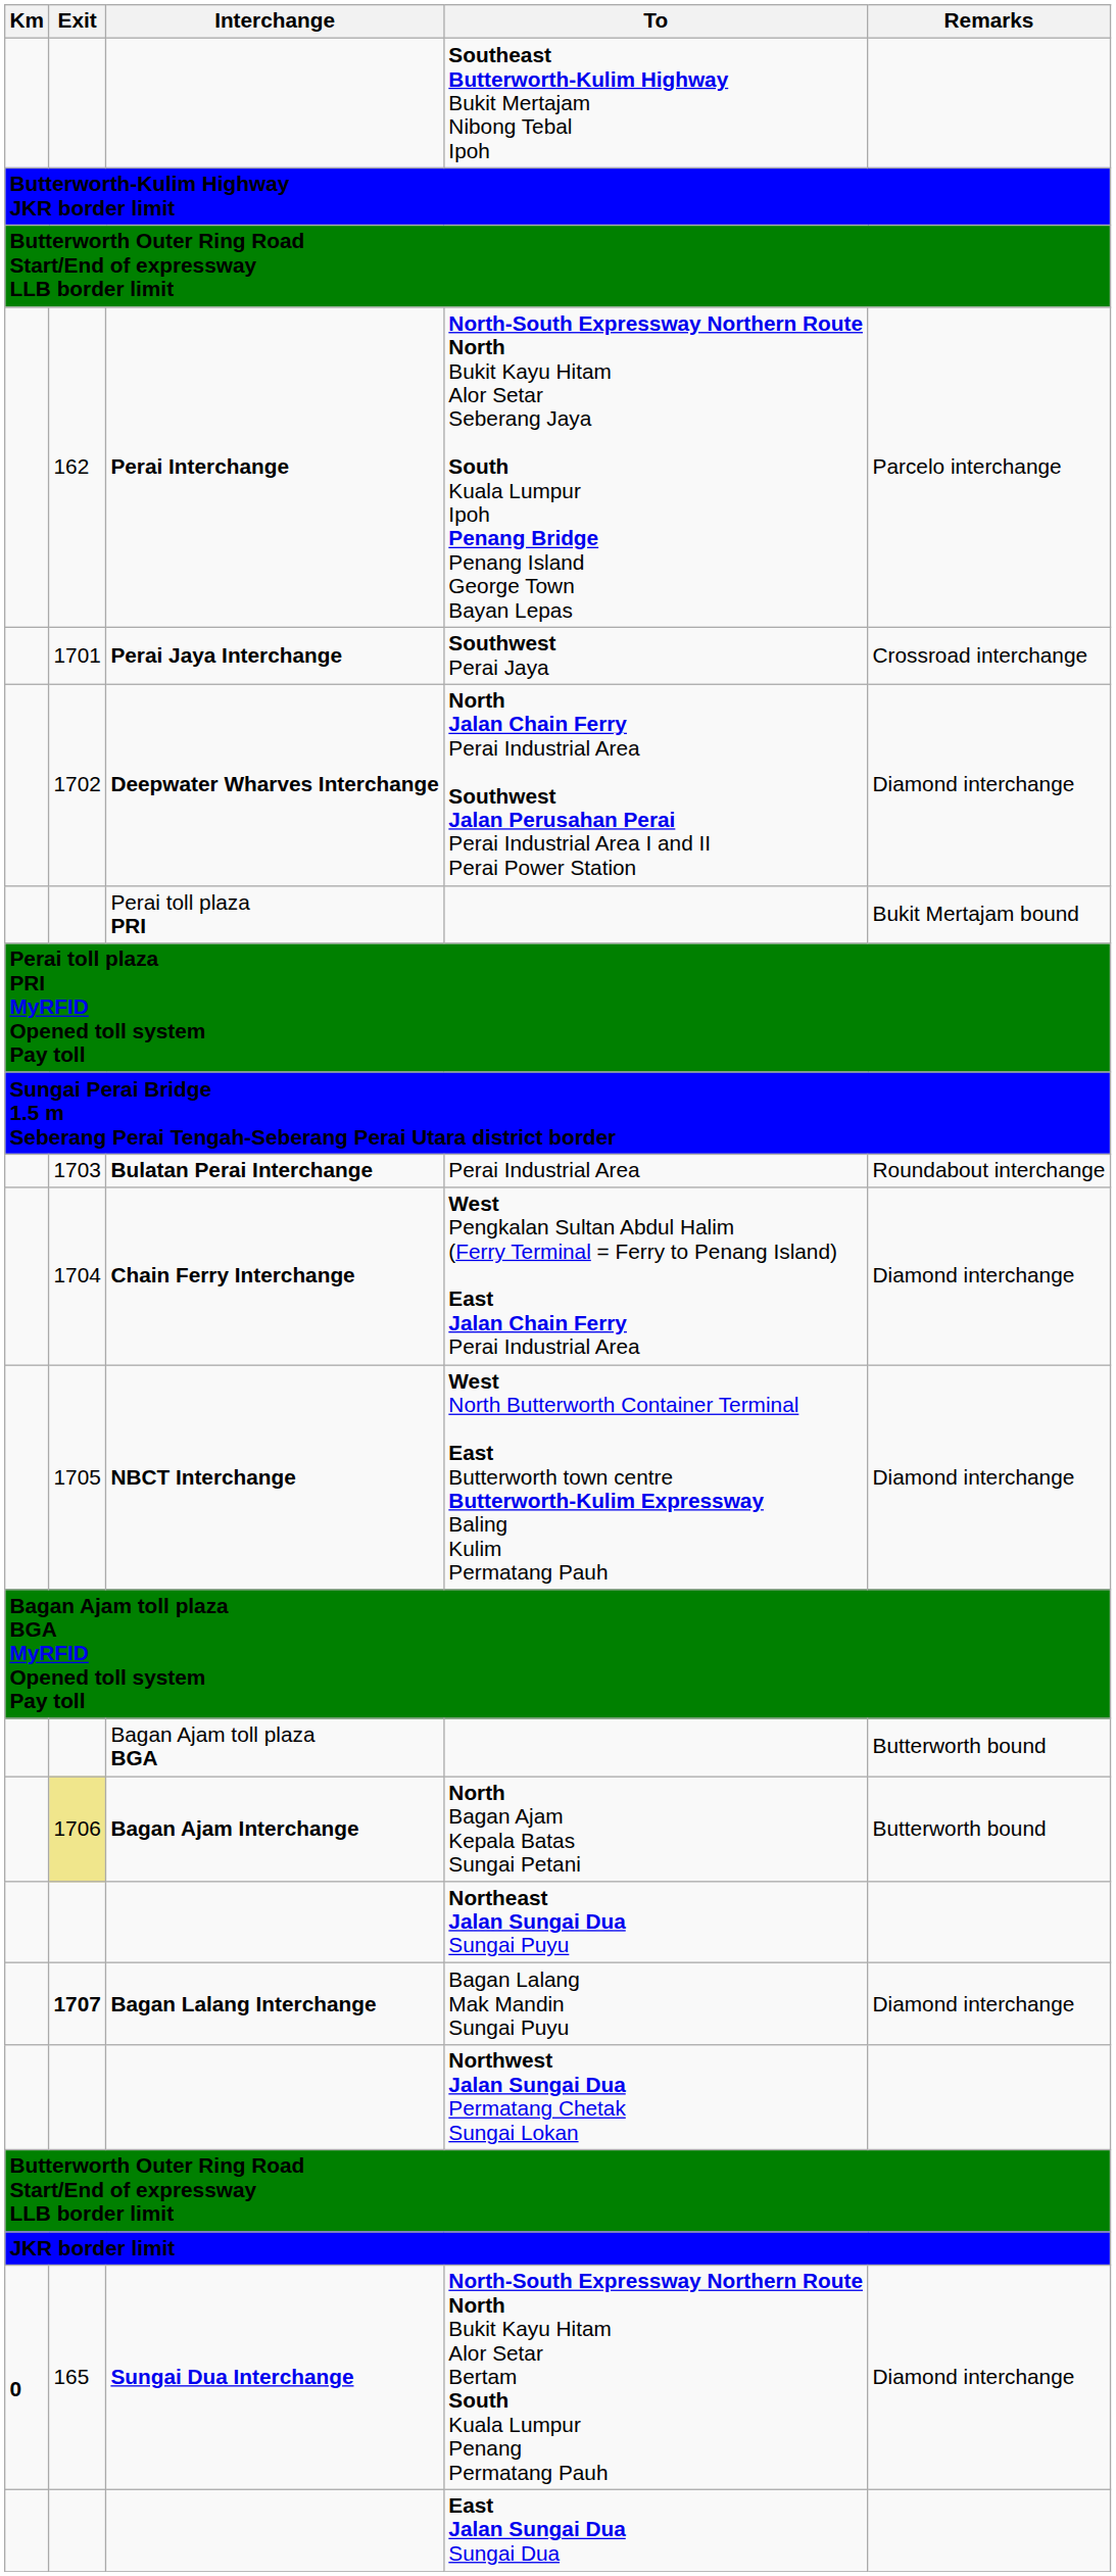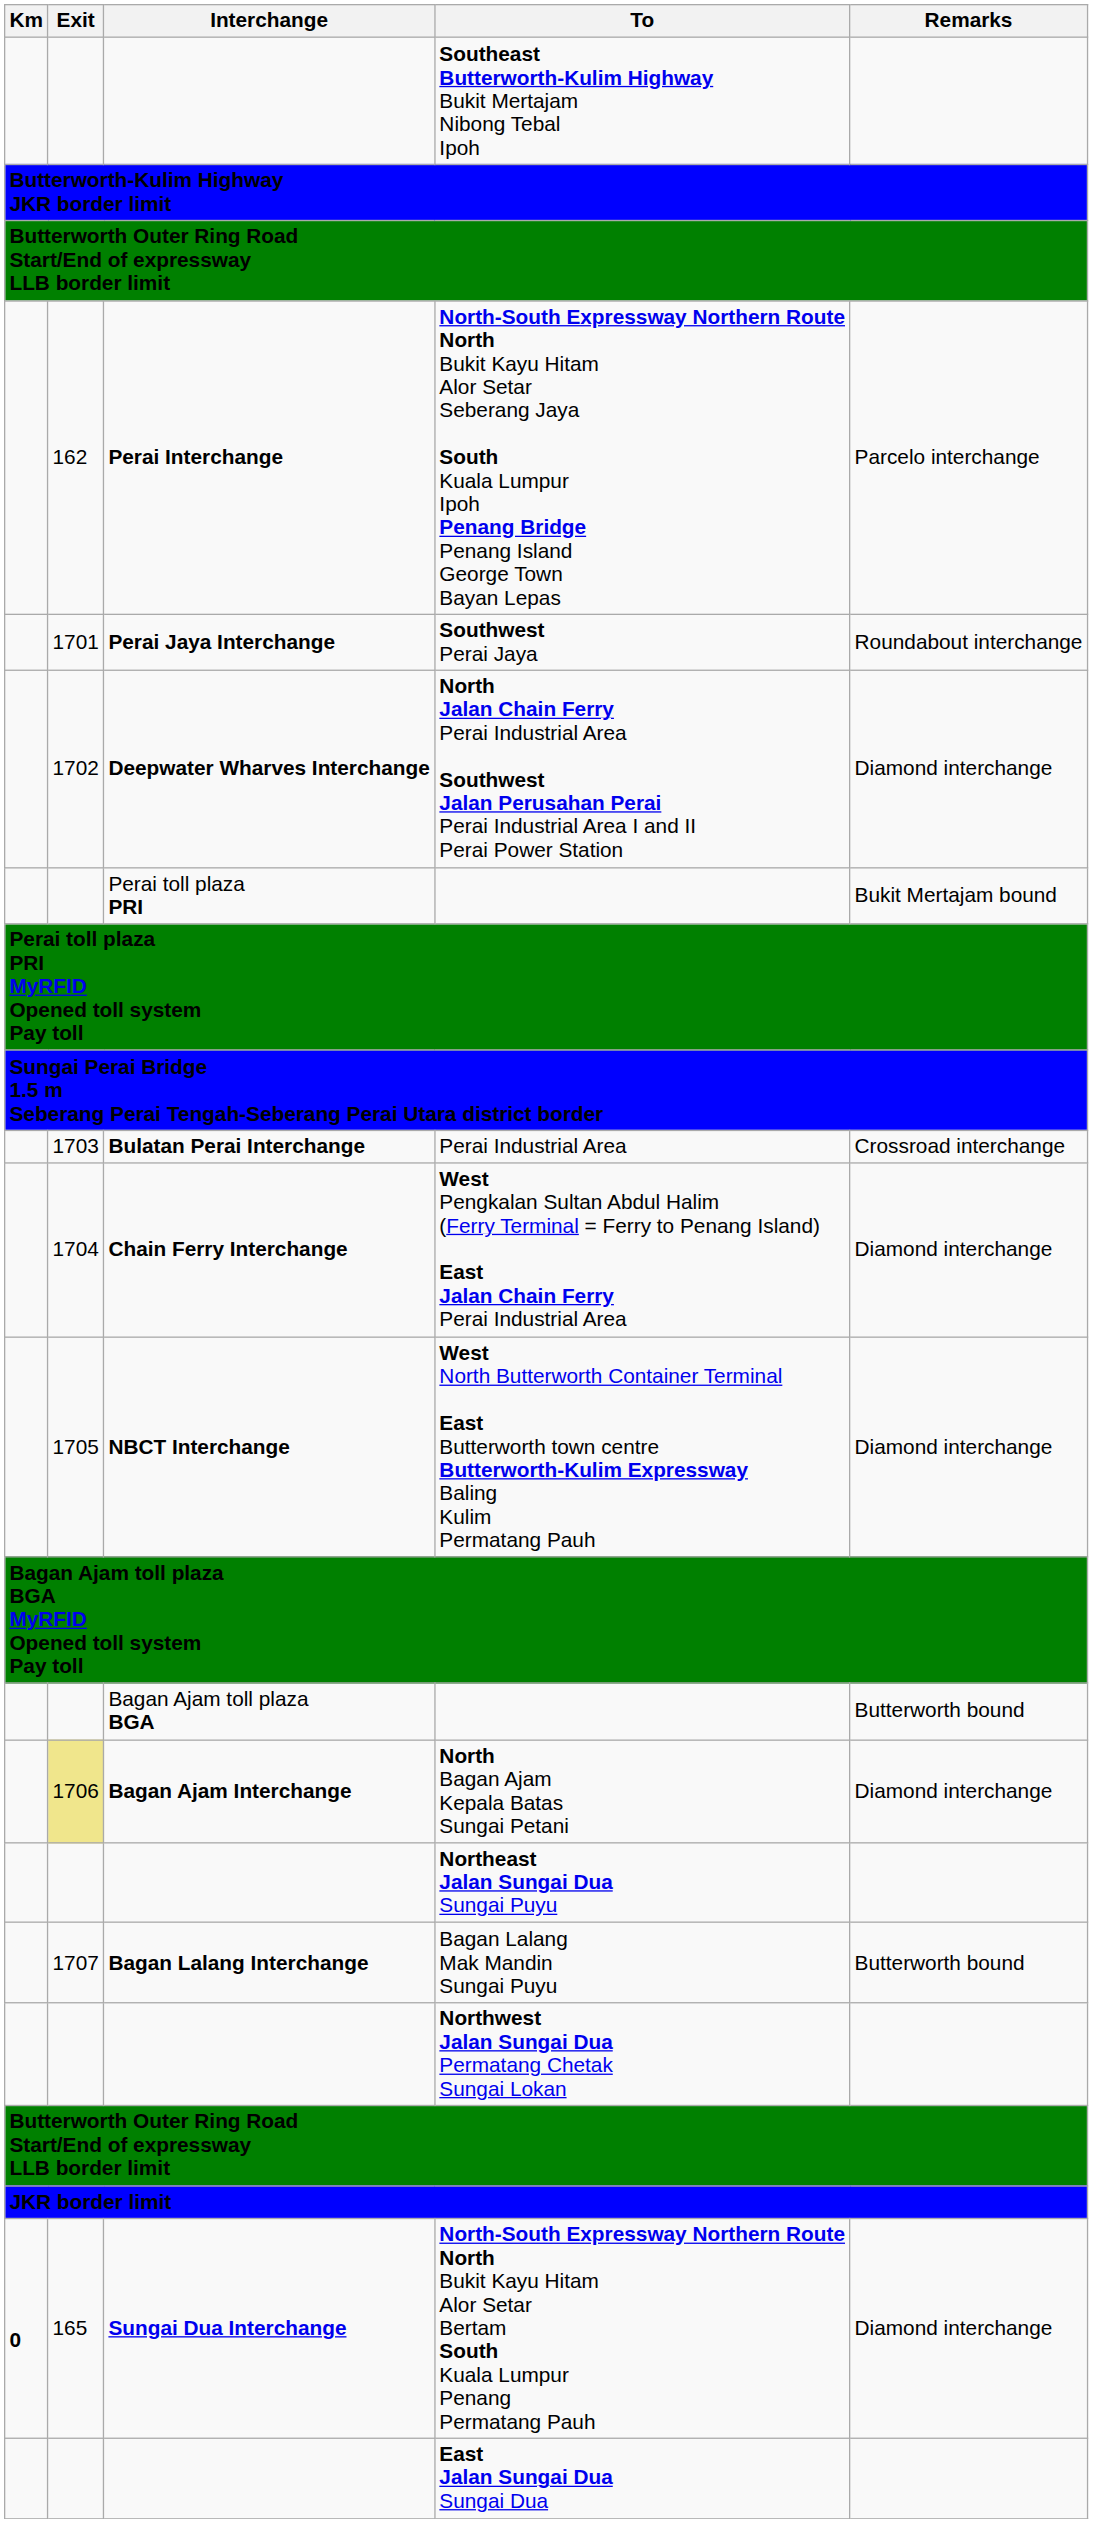 <table class=wikitable>
 <tr>
 <th>Km</th>
 <th>Exit</th>
 <th>Interchange</th>
 <th>To</th>
 <th>Remarks</th>
 </tr>
 <tr>
 <td></td>
 <td></td>
 <td></td>
 <td><strong>Southeast</strong><br> <strong><a href='#'>Butterworth-Kulim Highway</a></strong><br> Bukit Mertajam<br> Nibong Tebal<br> Ipoh</td>
 <td></td>
 </tr>
 <tr>
 <td style="width:600px" colspan="6" style="text-align:center" bgcolor="blue"><strong><span> Butterworth-Kulim Highway<br>JKR border limit</span></strong></td>
 </tr>
 <tr>
 <td style="width:600px" colspan="6" style="text-align:center" bgcolor="green"><strong><span> Butterworth Outer Ring Road<br>Start/End of expressway<br>LLB border limit</span></strong></td>
 </tr>
 <tr>
 <td></td>
 <td>162</td>
 <td><strong>Perai Interchange</strong></td>
 <td>  <strong><a href='#'>North-South Expressway Northern Route</a></strong><br><strong>North</strong><br>Bukit Kayu Hitam<br>Alor Setar<br>Seberang Jaya<br><br><strong>South</strong><br>Kuala Lumpur<br>Ipoh<br> <strong><a href='#'>Penang Bridge</a></strong><br>Penang Island<br>George Town<br>Bayan Lepas</td>
 <td>Parcelo interchange</td>
 </tr>
 <tr>
 <td></td>
 <td>1701</td>
 <td><strong>Perai Jaya Interchange</strong></td>
 <td><strong>Southwest</strong><br>Perai Jaya</td>
-<td>Crossroad interchange</td>
+<td>Roundabout interchange</td>
 </tr>
 <tr>
 <td></td>
 <td>1702</td>
 <td><strong>Deepwater Wharves Interchange</strong></td>
 <td><strong>North</strong><br> <strong><a href='#'>Jalan Chain Ferry</a></strong><br>Perai Industrial Area<br><br><strong>Southwest</strong><br> <strong><a href='#'>Jalan Perusahan Perai</a></strong><br>Perai Industrial Area I and II<br>Perai Power Station</td>
 <td>Diamond interchange</td>
 </tr>
 <tr>
 <td></td>
 <td></td>
 <td> Perai toll plaza<br><strong>PRI</strong></td>
 <td></td>
 <td>Bukit Mertajam bound</td>
 </tr>
 <tr>
 <td style="width:600px" colspan="6" style="text-align:center" bgcolor="green"><strong><span>Perai toll plaza<br>PRI<br>  <a href='#'><span>My</span><span>RFID</span></a>  <br>Opened toll system<br>Pay toll</span></strong></td>
 </tr>
 <tr>
 <td style="width:600px" colspan="6" style="text-align:center" bgcolor="blue"><strong><span>Sungai Perai Bridge<br>1.5 m<br>Seberang Perai Tengah-Seberang Perai Utara district border</span></strong></td>
 </tr>
 <tr>
 <td></td>
 <td>1703</td>
 <td><strong>Bulatan Perai Interchange</strong></td>
 <td>Perai Industrial Area</td>
-<td>Roundabout interchange</td>
+<td>Crossroad interchange</td>
 </tr>
 <tr>
 <td></td>
 <td>1704</td>
 <td><strong>Chain Ferry Interchange</strong></td>
 <td><strong>West</strong><br>Pengkalan Sultan Abdul Halim<br>(<a href='#'>Ferry Terminal</a> = Ferry to Penang Island)<br><br><strong>East</strong><br> <strong><a href='#'>Jalan Chain Ferry</a></strong><br>Perai Industrial Area</td>
 <td>Diamond interchange</td>
 </tr>
 <tr>
 <td></td>
 <td>1705</td>
 <td><strong>NBCT Interchange</strong></td>
 <td><strong>West</strong><br><a href='#'>North Butterworth Container Terminal</a><br><br><strong>East</strong><br>Butterworth town centre<br> <strong><a href='#'>Butterworth-Kulim Expressway</a></strong><br>Baling<br>Kulim<br>Permatang Pauh</td>
 <td>Diamond interchange</td>
 </tr>
 <tr>
 <td style="width:600px" colspan="6" style="text-align:center" bgcolor="green"><strong><span>Bagan Ajam toll plaza<br>BGA<br>  <a href='#'><span>My</span><span>RFID</span></a>  <br>Opened toll system<br>Pay toll</span></strong></td>
 </tr>
 <tr>
 <td></td>
 <td></td>
 <td> Bagan Ajam toll plaza<br><strong>BGA</strong></td>
 <td></td>
 <td>Butterworth bound</td>
 </tr>
 <tr>
 <td></td>
 <td style="background: khaki;">1706</td>
 <td><strong>Bagan Ajam Interchange</strong></td>
 <td><strong>North</strong><br> Bagan Ajam<br> Kepala Batas<br> Sungai Petani</td>
-<td>Butterworth bound</td>
+<td>Diamond interchange</td>
 </tr>
 <tr>
 <td></td>
 <td></td>
 <td></td>
 <td><strong>Northeast</strong><br> <strong><a href='#'>Jalan Sungai Dua</a></strong><br><a href='#'>Sungai Puyu</a></td>
 <td></td>
 </tr>
 <tr>
 <td></td>
-<td><strong>1707</strong></td>
+<td>1707</td>
 <td><strong>Bagan Lalang Interchange</strong></td>
 <td>Bagan Lalang<br>Mak Mandin<br>Sungai Puyu</td>
-<td>Diamond interchange</td>
+<td>Butterworth bound</td>
 </tr>
 <tr>
 <td></td>
 <td></td>
 <td></td>
 <td><strong>Northwest</strong><br> <strong><a href='#'>Jalan Sungai Dua</a></strong><br><a href='#'>Permatang Chetak</a><br><a href='#'>Sungai Lokan</a></td>
 <td></td>
 </tr>
 <tr>
 <td style="width:600px" colspan="6" style="text-align:center" bgcolor="green"><strong><span> Butterworth Outer Ring Road<br>Start/End of expressway<br>LLB border limit</span></strong></td>
 </tr>
 <tr>
 <td style="width:600px" colspan="6" style="text-align:center" bgcolor="blue"><strong><span>JKR border limit</span></strong></td>
 </tr>
 <tr>
 <td><br><strong>0</strong></td>
 <td>165</td>
 <td><strong><a href='#'>Sungai Dua Interchange</a></strong></td>
 <td>  <strong><a href='#'>North-South Expressway Northern Route</a></strong><br><strong>North</strong><br>Bukit Kayu Hitam<br>Alor Setar<br>Bertam<br><strong>South</strong><br>Kuala Lumpur<br>Penang<br>Permatang Pauh</td>
 <td>Diamond interchange</td>
 </tr>
 <tr>
 <td></td>
 <td></td>
 <td></td>
 <td><strong>East</strong><br> <strong><a href='#'>Jalan Sungai Dua</a></strong><br><a href='#'>Sungai Dua</a></td>
 <td></td>
 </tr>
 </table>
